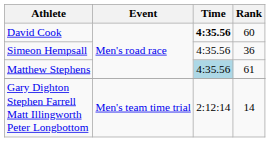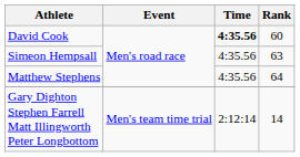 <table class=wikitable style="font-size:90%">
 <tr>
 <th>Athlete</th>
 <th>Event</th>
 <th>Time</th>
 <th>Rank</th>
 </tr>
 <tr>
 <td><a href='#'>David Cook</a></td>
 <td rowspan=3><a href='#'>Men's road race</a></td>
 <td style="text-align:center;"><strong>4:35.56</strong></td>
 <td style="text-align:center;">60</td>
 </tr>
 <tr>
 <td><a href='#'>Simeon Hempsall</a></td>
 <td style="text-align:center;">4:35.56</td>
-<td style="text-align:center;">36</td>
+<td style="text-align:center;">63</td>
 </tr>
 <tr>
 <td><a href='#'>Matthew Stephens</a></td>
-<td style="background: lightblue; text-align:center;">4:35.56</td>
-<td style="text-align:center;">61</td>
+<td style="text-align:center;">4:35.56</td>
+<td style="text-align:center;">64</td>
 </tr>
 <tr>
 </tr>
 <tr>
 <td><a href='#'>Gary Dighton</a><br><a href='#'>Stephen Farrell</a><br><a href='#'>Matt Illingworth</a><br><a href='#'>Peter Longbottom</a></td>
 <td><a href='#'>Men's team time trial</a></td>
 <td style="text-align:center;">2:12:14</td>
 <td style="text-align:center;">14</td>
 </tr>
 </table>
